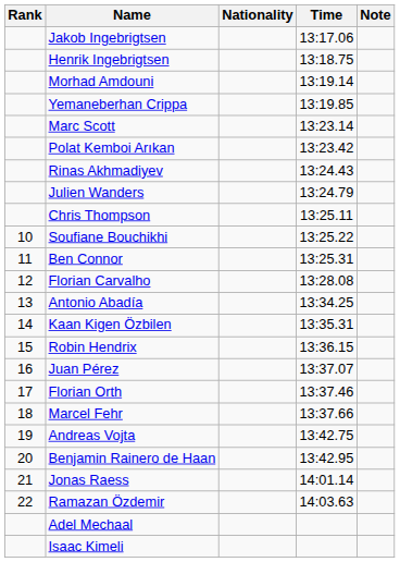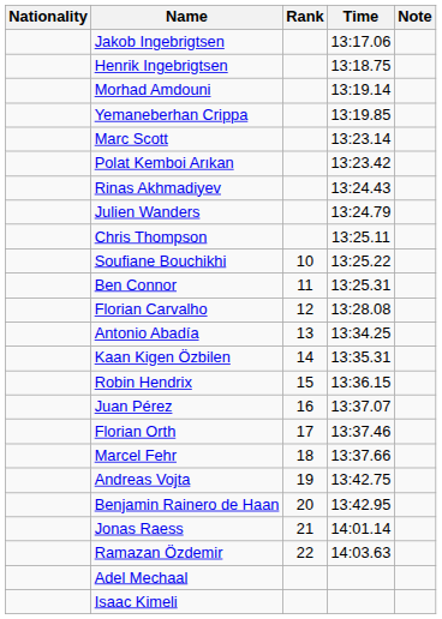 <table class="wikitable sortable" style="text-align:center">
 <tr>
+<th>Nationality</th>
+<th>Name</th>
 <th>Rank</th>
-<th>Name</th>
-<th>Nationality</th>
 <th>Time</th>
 <th>Note</th>
 </tr>
 <tr>
+<td align=left></td>
+<td align=left><a href='#'>Jakob Ingebrigtsen</a></td>
 <td></td>
-<td align=left><a href='#'>Jakob Ingebrigtsen</a></td>
-<td align=left></td>
 <td>13:17.06</td>
 <td><strong></strong></td>
 </tr>
 <tr>
+<td align=left></td>
+<td align=left><a href='#'>Henrik Ingebrigtsen</a></td>
 <td></td>
-<td align=left><a href='#'>Henrik Ingebrigtsen</a></td>
-<td align=left></td>
 <td>13:18.75</td>
 <td></td>
 </tr>
 <tr>
+<td align=left></td>
+<td align=left><a href='#'>Morhad Amdouni</a></td>
 <td></td>
-<td align=left><a href='#'>Morhad Amdouni</a></td>
-<td align=left></td>
 <td>13:19.14</td>
 <td></td>
 </tr>
 <tr>
+<td align=left></td>
+<td align=left><a href='#'>Yemaneberhan Crippa</a></td>
 <td></td>
-<td align=left><a href='#'>Yemaneberhan Crippa</a></td>
-<td align=left></td>
 <td>13:19.85</td>
 <td></td>
 </tr>
 <tr>
+<td align=left></td>
+<td align=left><a href='#'>Marc Scott</a></td>
 <td></td>
-<td align=left><a href='#'>Marc Scott</a></td>
-<td align=left></td>
 <td>13:23.14</td>
 <td></td>
 </tr>
 <tr>
+<td align=left></td>
+<td align=left><a href='#'>Polat Kemboi Arıkan</a></td>
 <td></td>
-<td align=left><a href='#'>Polat Kemboi Arıkan</a></td>
-<td align=left></td>
 <td>13:23.42</td>
 <td></td>
 </tr>
 <tr>
+<td align=left></td>
+<td align=left><a href='#'>Rinas Akhmadiyev</a></td>
 <td></td>
-<td align=left><a href='#'>Rinas Akhmadiyev</a></td>
-<td align=left></td>
 <td>13:24.43</td>
 <td></td>
 </tr>
 <tr>
+<td align=left></td>
+<td align=left><a href='#'>Julien Wanders</a></td>
 <td></td>
-<td align=left><a href='#'>Julien Wanders</a></td>
-<td align=left></td>
 <td>13:24.79</td>
 <td></td>
 </tr>
 <tr>
+<td align=left></td>
+<td align=left><a href='#'>Chris Thompson</a></td>
 <td></td>
-<td align=left><a href='#'>Chris Thompson</a></td>
-<td align=left></td>
 <td>13:25.11</td>
 <td></td>
 </tr>
 <tr>
+<td align=left></td>
+<td align=left><a href='#'>Soufiane Bouchikhi</a></td>
 <td>10</td>
-<td align=left><a href='#'>Soufiane Bouchikhi</a></td>
-<td align=left></td>
 <td>13:25.22</td>
 <td></td>
 </tr>
 <tr>
+<td align=left></td>
+<td align=left><a href='#'>Ben Connor</a></td>
 <td>11</td>
-<td align=left><a href='#'>Ben Connor</a></td>
-<td align=left></td>
 <td>13:25.31</td>
 <td></td>
 </tr>
 <tr>
+<td align=left></td>
+<td align=left><a href='#'>Florian Carvalho</a></td>
 <td>12</td>
-<td align=left><a href='#'>Florian Carvalho</a></td>
-<td align=left></td>
 <td>13:28.08</td>
 <td></td>
 </tr>
 <tr>
+<td align=left></td>
+<td align=left><a href='#'>Antonio Abadía</a></td>
 <td>13</td>
-<td align=left><a href='#'>Antonio Abadía</a></td>
-<td align=left></td>
 <td>13:34.25</td>
 <td></td>
 </tr>
 <tr>
+<td align=left></td>
+<td align=left><a href='#'>Kaan Kigen Özbilen</a></td>
 <td>14</td>
-<td align=left><a href='#'>Kaan Kigen Özbilen</a></td>
-<td align=left></td>
 <td>13:35.31</td>
 <td></td>
 </tr>
 <tr>
+<td align=left></td>
+<td align=left><a href='#'>Robin Hendrix</a></td>
 <td>15</td>
-<td align=left><a href='#'>Robin Hendrix</a></td>
-<td align=left></td>
 <td>13:36.15</td>
 <td></td>
 </tr>
 <tr>
+<td align=left></td>
+<td align=left><a href='#'>Juan Pérez</a></td>
 <td>16</td>
-<td align=left><a href='#'>Juan Pérez</a></td>
-<td align=left></td>
 <td>13:37.07</td>
 <td></td>
 </tr>
 <tr>
+<td align=left></td>
+<td align=left><a href='#'>Florian Orth</a></td>
 <td>17</td>
-<td align=left><a href='#'>Florian Orth</a></td>
-<td align=left></td>
 <td>13:37.46</td>
 <td></td>
 </tr>
 <tr>
+<td align=left></td>
+<td align=left><a href='#'>Marcel Fehr</a></td>
 <td>18</td>
-<td align=left><a href='#'>Marcel Fehr</a></td>
-<td align=left></td>
 <td>13:37.66</td>
 <td></td>
 </tr>
 <tr>
+<td align=left></td>
+<td align=left><a href='#'>Andreas Vojta</a></td>
 <td>19</td>
-<td align=left><a href='#'>Andreas Vojta</a></td>
-<td align=left></td>
 <td>13:42.75</td>
 <td></td>
 </tr>
 <tr>
+<td align=left></td>
+<td align=left><a href='#'>Benjamin Rainero de Haan</a></td>
 <td>20</td>
-<td align=left><a href='#'>Benjamin Rainero de Haan</a></td>
-<td align=left></td>
 <td>13:42.95</td>
 <td></td>
 </tr>
 <tr>
+<td align=left></td>
+<td align=left><a href='#'>Jonas Raess</a></td>
 <td>21</td>
-<td align=left><a href='#'>Jonas Raess</a></td>
-<td align=left></td>
 <td>14:01.14</td>
 <td></td>
 </tr>
 <tr>
+<td align=left></td>
+<td align=left><a href='#'>Ramazan Özdemir</a></td>
 <td>22</td>
-<td align=left><a href='#'>Ramazan Özdemir</a></td>
-<td align=left></td>
 <td>14:03.63</td>
 <td></td>
 </tr>
 <tr>
+<td align=left></td>
+<td align=left><a href='#'>Adel Mechaal</a></td>
 <td></td>
-<td align=left><a href='#'>Adel Mechaal</a></td>
-<td align=left></td>
 <td></td>
 <td></td>
 </tr>
 <tr>
+<td align=left></td>
+<td align=left><a href='#'>Isaac Kimeli</a></td>
 <td></td>
-<td align=left><a href='#'>Isaac Kimeli</a></td>
-<td align=left></td>
 <td></td>
 <td></td>
 </tr>
 </table>
